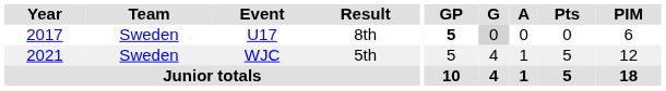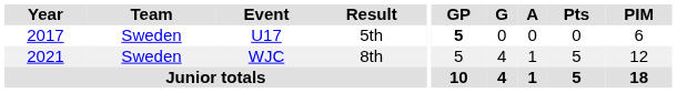 <table border="0" cellpadding="1" cellspacing="0" ID="Table3" style="text-align:center; width:40em">
 <tr ALIGN="center" bgcolor="#e0e0e0">
 <th>Year</th>
 <th>Team</th>
 <th>Event</th>
 <th>Result</th>
 <th rowspan="99" bgcolor="#ffffff"></th>
 <th>GP</th>
 <th>G</th>
 <th>A</th>
 <th>Pts</th>
 <th>PIM</th>
 </tr>
 <tr>
 <td><a href='#'>2017</a></td>
 <td><a href='#'>Sweden</a></td>
 <td><a href='#'>U17</a></td>
-<td>8th</td>
+<td>5th</td>
 <td><strong>5</strong></td>
-<td style="background: lightgrey;">0</td>
+<td>0</td>
 <td>0</td>
 <td>0</td>
 <td>6</td>
 </tr>
 <tr bgcolor="#f0f0f0">
 <td><a href='#'>2021</a></td>
 <td><a href='#'>Sweden</a></td>
 <td><a href='#'>WJC</a></td>
-<td>5th</td>
+<td>8th</td>
 <td>5</td>
 <td>4</td>
 <td>1</td>
 <td>5</td>
 <td>12</td>
 </tr>
 <tr ALIGN="center" bgcolor="#e0e0e0">
 <th colspan=4>Junior totals</th>
 <th>10</th>
 <th>4</th>
 <th>1</th>
 <th>5</th>
 <th>18</th>
 </tr>
 </table>
